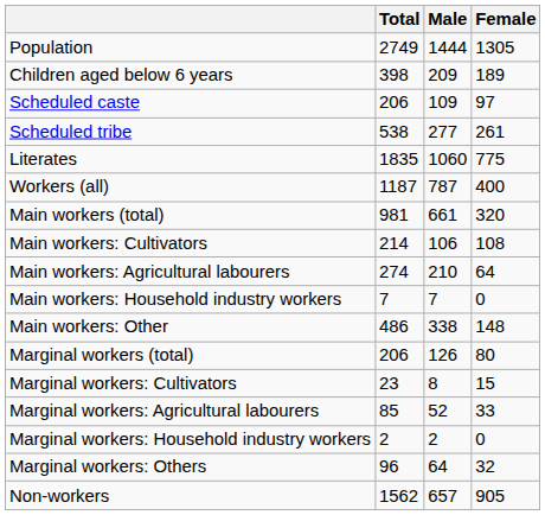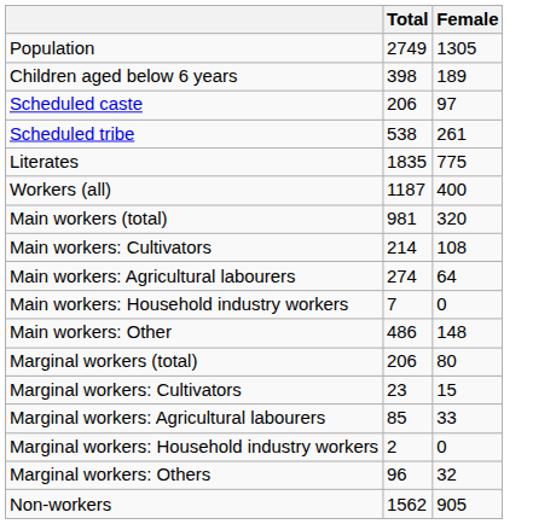 <table class="wikitable sortable">
 <tr>
 <th></th>
 <th>Total</th>
-<th>Male</th>
 <th>Female</th>
 </tr>
 <tr>
 <td>Population</td>
 <td>2749</td>
-<td>1444</td>
 <td>1305</td>
 </tr>
 <tr>
 <td>Children aged below 6 years</td>
 <td>398</td>
-<td>209</td>
 <td>189</td>
 </tr>
 <tr>
 <td><a href='#'>Scheduled caste</a></td>
 <td>206</td>
-<td>109</td>
 <td>97</td>
 </tr>
 <tr>
 <td><a href='#'>Scheduled tribe</a></td>
 <td>538</td>
-<td>277</td>
 <td>261</td>
 </tr>
 <tr>
 <td>Literates</td>
 <td>1835</td>
-<td>1060</td>
 <td>775</td>
 </tr>
 <tr>
 <td>Workers (all)</td>
 <td>1187</td>
-<td>787</td>
 <td>400</td>
 </tr>
 <tr>
 <td>Main workers (total)</td>
 <td>981</td>
-<td>661</td>
 <td>320</td>
 </tr>
 <tr>
 <td>Main workers: Cultivators</td>
 <td>214</td>
-<td>106</td>
 <td>108</td>
 </tr>
 <tr>
 <td>Main workers: Agricultural labourers</td>
 <td>274</td>
-<td>210</td>
 <td>64</td>
 </tr>
 <tr>
 <td>Main workers: Household industry workers</td>
-<td>7</td>
 <td>7</td>
 <td>0</td>
 </tr>
 <tr>
 <td>Main workers: Other</td>
 <td>486</td>
-<td>338</td>
 <td>148</td>
 </tr>
 <tr>
 <td>Marginal workers (total)</td>
 <td>206</td>
-<td>126</td>
 <td>80</td>
 </tr>
 <tr>
 <td>Marginal workers: Cultivators</td>
 <td>23</td>
-<td>8</td>
 <td>15</td>
 </tr>
 <tr>
 <td>Marginal workers: Agricultural labourers</td>
 <td>85</td>
-<td>52</td>
 <td>33</td>
 </tr>
 <tr>
 <td>Marginal workers: Household industry workers</td>
-<td>2</td>
 <td>2</td>
 <td>0</td>
 </tr>
 <tr>
 <td>Marginal workers: Others</td>
 <td>96</td>
-<td>64</td>
 <td>32</td>
 </tr>
 <tr>
 <td>Non-workers</td>
 <td>1562</td>
-<td>657</td>
 <td>905</td>
 </tr>
 </table>
